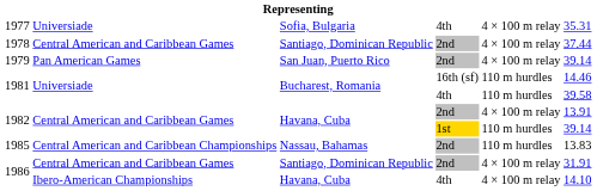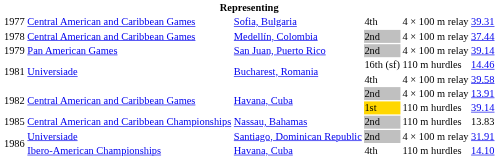 <table>
 <tr>
 <th colspan="6">Representing </th>
 </tr>
 <tr>
 <td>1977</td>
-<td><a href='#'>Universiade</a></td>
+<td><a href='#'>Central American and Caribbean Games</a></td>
 <td><a href='#'>Sofia, Bulgaria</a></td>
 <td>4th</td>
 <td>4 × 100 m relay</td>
-<td><a href='#'>35.31</a></td>
+<td><a href='#'>39.31</a></td>
 </tr>
 <tr>
 <td>1978</td>
 <td><a href='#'>Central American and Caribbean Games</a></td>
-<td><a href='#'>Santiago, Dominican Republic</a></td>
+<td><a href='#'>Medellín, Colombia</a></td>
 <td bgcolor=silver>2nd</td>
 <td>4 × 100 m relay</td>
 <td><a href='#'>37.44</a></td>
 </tr>
 <tr>
 <td>1979</td>
 <td><a href='#'>Pan American Games</a></td>
 <td><a href='#'>San Juan, Puerto Rico</a></td>
 <td bgcolor=silver>2nd</td>
 <td>4 × 100 m relay</td>
 <td><a href='#'>39.14</a></td>
 </tr>
 <tr>
 <td rowspan=2>1981</td>
 <td rowspan=2><a href='#'>Universiade</a></td>
 <td rowspan=2><a href='#'>Bucharest, Romania</a></td>
 <td>16th (sf)</td>
 <td>110 m hurdles</td>
 <td><a href='#'>14.46</a></td>
 </tr>
 <tr>
 <td>4th</td>
-<td>110 m hurdles</td>
+<td>4 × 100 m relay</td>
 <td><a href='#'>39.58</a></td>
 </tr>
 <tr>
 <td rowspan=2>1982</td>
 <td rowspan=2><a href='#'>Central American and Caribbean Games</a></td>
 <td rowspan=2><a href='#'>Havana, Cuba</a></td>
 <td bgcolor=silver>2nd</td>
 <td>4 × 100 m relay</td>
 <td><a href='#'>13.91</a></td>
 </tr>
 <tr>
 <td bgcolor=gold>1st</td>
 <td>110 m hurdles</td>
 <td><a href='#'>39.14</a></td>
 </tr>
 <tr>
 <td>1985</td>
 <td><a href='#'>Central American and Caribbean Championships</a></td>
 <td><a href='#'>Nassau, Bahamas</a></td>
 <td bgcolor=silver>2nd</td>
 <td>110 m hurdles</td>
 <td>13.83</td>
 </tr>
 <tr>
 <td rowspan=2>1986</td>
-<td><a href='#'>Central American and Caribbean Games</a></td>
+<td><a href='#'>Universiade</a></td>
 <td><a href='#'>Santiago, Dominican Republic</a></td>
 <td bgcolor=silver>2nd</td>
 <td>4 × 100 m relay</td>
 <td><a href='#'>31.91</a></td>
 </tr>
 <tr>
 <td><a href='#'>Ibero-American Championships</a></td>
 <td><a href='#'>Havana, Cuba</a></td>
 <td>4th</td>
-<td>4 × 100 m relay</td>
+<td>110 m hurdles</td>
 <td><a href='#'>14.10</a></td>
 </tr>
 </table>
